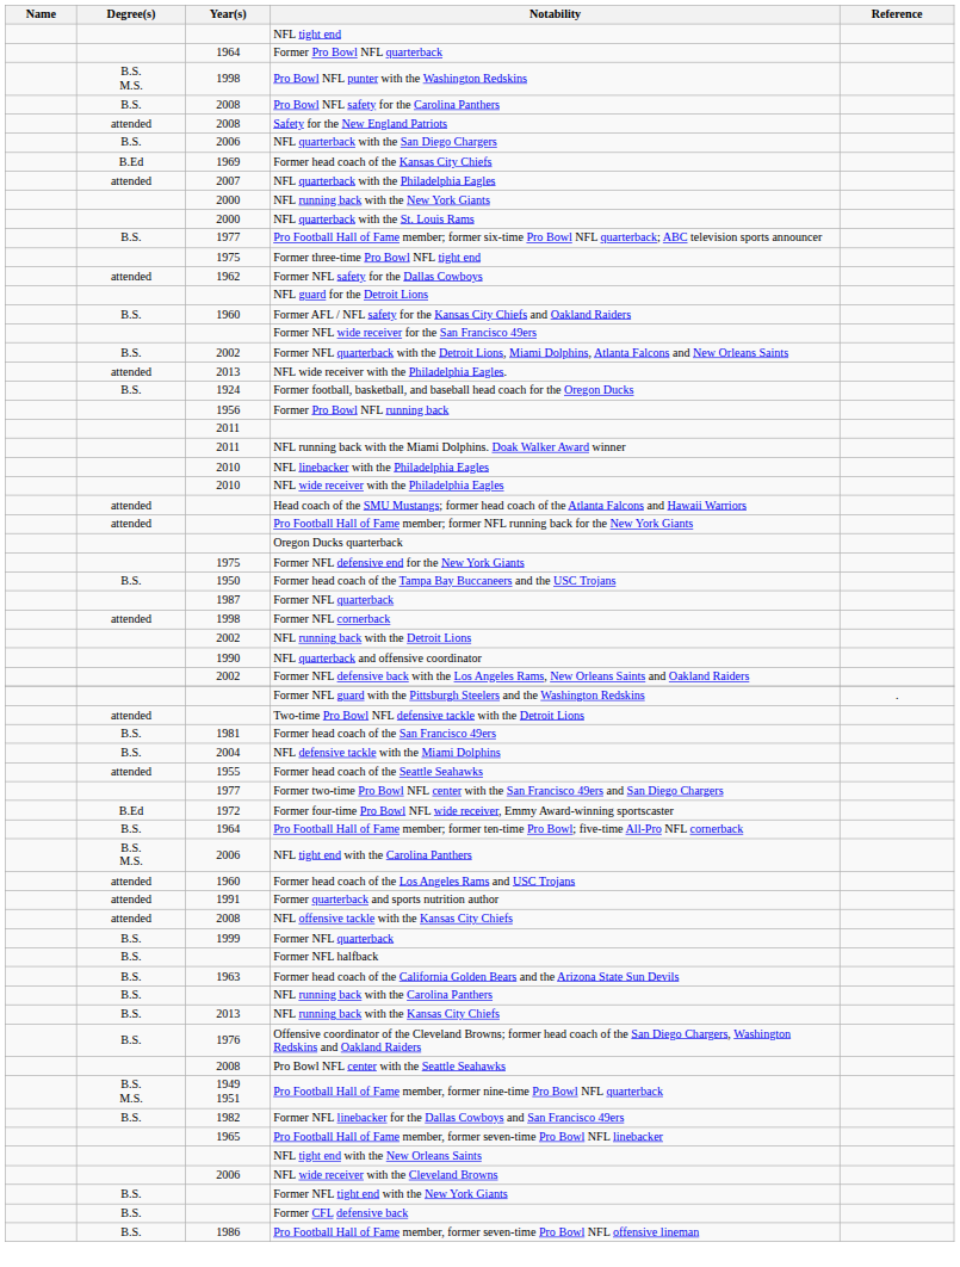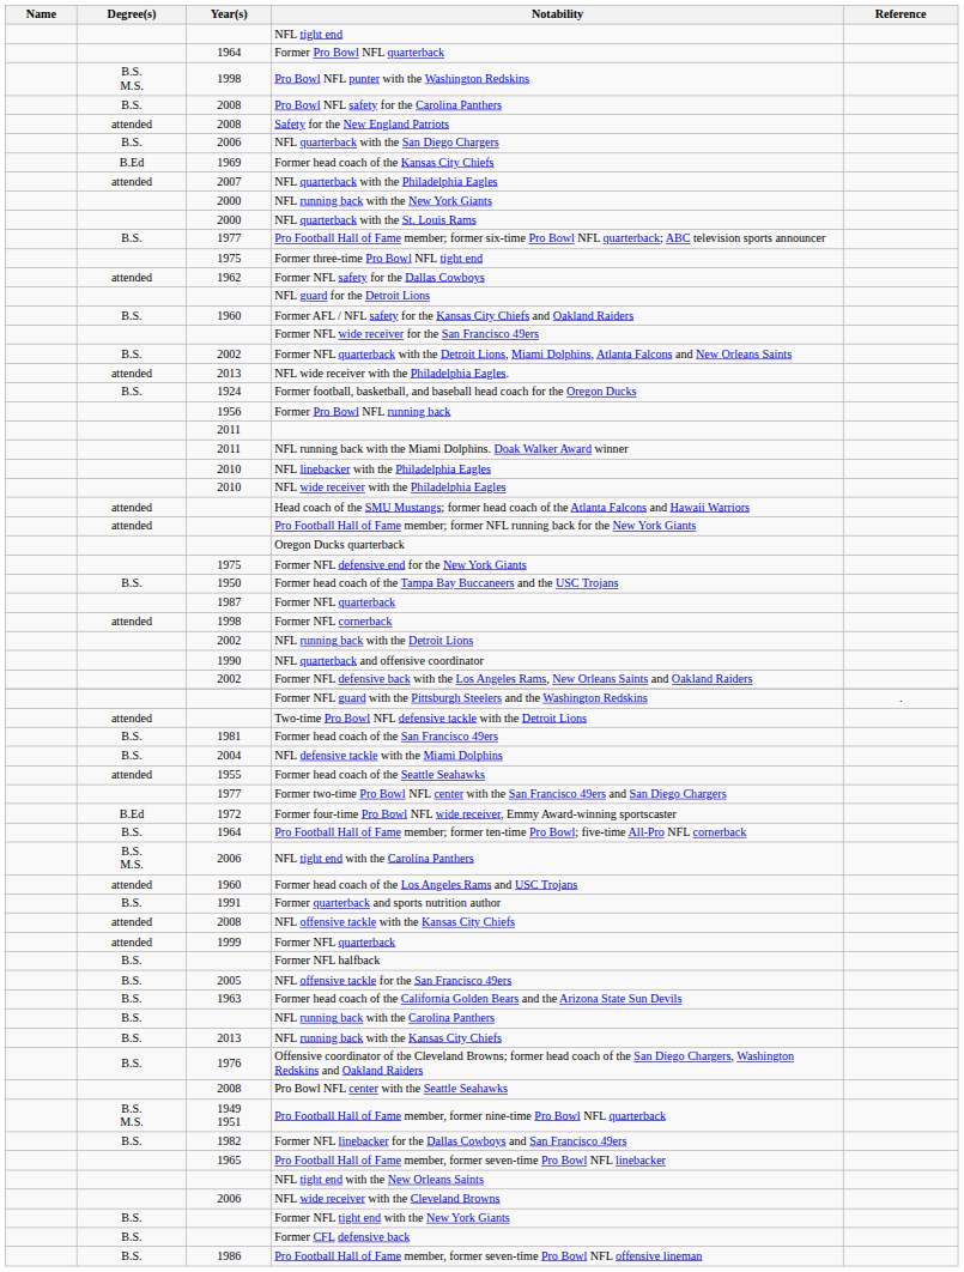 <table class="wikitable sortable" style="width:100%">
 <tr>
 <th width="* ">Name</th>
 <th>Degree(s)</th>
 <th>Year(s)</th>
 <th width="60%" class="unsortable">Notability</th>
 <th width="* " class="unsortable">Reference</th>
 </tr>
 <tr>
 <td></td>
 <td align="center"></td>
 <td align="center"></td>
 <td>NFL <a href='#'>tight end</a></td>
 <td align="center"></td>
 </tr>
 <tr>
 <td></td>
 <td align="center"></td>
 <td align="center">1964</td>
 <td>Former <a href='#'>Pro Bowl</a> NFL <a href='#'>quarterback</a></td>
 <td align="center"></td>
 </tr>
 <tr>
 <td></td>
 <td align="center">B.S.<br>M.S.</td>
 <td align="center">1998</td>
 <td><a href='#'>Pro Bowl</a> NFL <a href='#'>punter</a> with the <a href='#'>Washington Redskins</a></td>
 <td align="center"></td>
 </tr>
 <tr>
 <td></td>
 <td align="center">B.S.</td>
 <td align="center">2008</td>
 <td><a href='#'>Pro Bowl</a> NFL <a href='#'>safety</a> for the <a href='#'>Carolina Panthers</a></td>
 <td align="center"></td>
 </tr>
 <tr>
 <td></td>
 <td align="center">attended</td>
 <td align="center">2008</td>
 <td><a href='#'>Safety</a> for the <a href='#'>New England Patriots</a></td>
 <td align="center"></td>
 </tr>
 <tr>
 <td></td>
 <td align="center">B.S.</td>
 <td align="center">2006</td>
 <td>NFL <a href='#'>quarterback</a> with the <a href='#'>San Diego Chargers</a></td>
 <td align="center"></td>
 </tr>
 <tr>
 <td></td>
 <td align="center">B.Ed</td>
 <td align="center">1969</td>
 <td>Former head coach of the <a href='#'>Kansas City Chiefs</a></td>
 <td align="center"></td>
 </tr>
 <tr>
 <td></td>
 <td align="center">attended</td>
 <td align="center">2007</td>
 <td>NFL <a href='#'>quarterback</a> with the <a href='#'>Philadelphia Eagles</a></td>
 <td align="center"></td>
 </tr>
 <tr>
 <td></td>
 <td align="center"></td>
 <td align="center">2000</td>
 <td>NFL <a href='#'>running back</a> with the <a href='#'>New York Giants</a></td>
 <td align="center"></td>
 </tr>
 <tr>
 <td></td>
 <td align="center"></td>
 <td align="center">2000</td>
 <td>NFL <a href='#'>quarterback</a> with the <a href='#'>St. Louis Rams</a></td>
 <td align="center"></td>
 </tr>
 <tr>
 <td></td>
 <td align="center">B.S.</td>
 <td align="center">1977</td>
 <td><a href='#'>Pro Football Hall of Fame</a> member; former six-time <a href='#'>Pro Bowl</a> NFL <a href='#'>quarterback</a>; <a href='#'>ABC</a> television sports announcer</td>
 <td align="center"></td>
 </tr>
 <tr>
 <td></td>
 <td align="center"></td>
 <td align="center">1975</td>
 <td>Former three-time <a href='#'>Pro Bowl</a> NFL <a href='#'>tight end</a></td>
 <td align="center"></td>
 </tr>
 <tr>
 <td></td>
 <td align="center">attended</td>
 <td align="center">1962</td>
 <td>Former NFL <a href='#'>safety</a> for the <a href='#'>Dallas Cowboys</a></td>
 <td align="center"></td>
 </tr>
 <tr>
 <td></td>
 <td align="center"></td>
 <td align="center"></td>
 <td>NFL <a href='#'>guard</a> for the <a href='#'>Detroit Lions</a></td>
 <td align="center"></td>
 </tr>
 <tr>
 <td></td>
 <td align="center">B.S.</td>
 <td align="center">1960</td>
 <td>Former AFL / NFL <a href='#'>safety</a> for the <a href='#'>Kansas City Chiefs</a> and <a href='#'>Oakland Raiders</a></td>
 <td align="center"></td>
 </tr>
 <tr>
 <td></td>
 <td align="center"></td>
 <td align="center"></td>
 <td>Former NFL <a href='#'>wide receiver</a> for the <a href='#'>San Francisco 49ers</a></td>
 <td align="center"></td>
 </tr>
 <tr>
 <td></td>
 <td align="center">B.S.</td>
 <td align="center">2002</td>
 <td>Former NFL <a href='#'>quarterback</a> with the <a href='#'>Detroit Lions</a>, <a href='#'>Miami Dolphins</a>, <a href='#'>Atlanta Falcons</a> and <a href='#'>New Orleans Saints</a></td>
 <td align="center"></td>
 </tr>
 <tr>
 <td></td>
 <td align="center">attended</td>
 <td align="center">2013</td>
 <td>NFL wide receiver with the <a href='#'>Philadelphia Eagles</a>.</td>
 <td align="center"></td>
 </tr>
 <tr>
 <td></td>
 <td align="center">B.S.</td>
 <td align="center">1924</td>
 <td>Former football, basketball, and baseball head coach for the <a href='#'>Oregon Ducks</a></td>
 <td align="center"></td>
 </tr>
 <tr>
 <td></td>
 <td align="center"></td>
 <td align="center">1956</td>
 <td>Former <a href='#'>Pro Bowl</a> NFL <a href='#'>running back</a></td>
 <td align="center"></td>
 </tr>
 <tr>
 <td></td>
 <td align="center"></td>
 <td align="center">2011</td>
 <td></td>
 <td align="center"></td>
 </tr>
 <tr>
 <td></td>
 <td align="center"></td>
 <td align="center">2011</td>
 <td>NFL running back with the Miami Dolphins. <a href='#'>Doak Walker Award</a> winner</td>
 <td align="center"></td>
 </tr>
 <tr>
 <td></td>
 <td align="center"></td>
 <td align="center">2010</td>
 <td>NFL <a href='#'>linebacker</a> with the <a href='#'>Philadelphia Eagles</a></td>
 <td align="center"></td>
 </tr>
 <tr>
 <td></td>
 <td align="center"></td>
 <td align="center">2010</td>
 <td>NFL <a href='#'>wide receiver</a> with the <a href='#'>Philadelphia Eagles</a></td>
 <td align="center"></td>
 </tr>
 <tr>
 <td></td>
 <td align="center">attended</td>
 <td align="center"></td>
 <td>Head coach of the <a href='#'>SMU Mustangs</a>; former head coach of the <a href='#'>Atlanta Falcons</a> and <a href='#'>Hawaii Warriors</a></td>
 <td align="center"></td>
 </tr>
 <tr>
 <td></td>
 <td align="center">attended</td>
 <td align="center"></td>
 <td><a href='#'>Pro Football Hall of Fame</a> member; former NFL running back for the <a href='#'>New York Giants</a></td>
 <td align="center"></td>
 </tr>
 <tr>
 <td></td>
 <td align="center"></td>
 <td align="center"></td>
 <td>Oregon Ducks quarterback</td>
 <td align="center"></td>
 </tr>
 <tr>
 <td></td>
 <td align="center"></td>
 <td align="center">1975</td>
 <td>Former NFL <a href='#'>defensive end</a> for the <a href='#'>New York Giants</a></td>
 <td align="center"></td>
 </tr>
 <tr>
 <td></td>
 <td align="center">B.S.</td>
 <td align="center">1950</td>
 <td>Former head coach of the <a href='#'>Tampa Bay Buccaneers</a> and the <a href='#'>USC Trojans</a></td>
 <td align="center"></td>
 </tr>
 <tr>
 <td></td>
 <td align="center"></td>
 <td align="center">1987</td>
 <td>Former NFL <a href='#'>quarterback</a></td>
 <td align="center"></td>
 </tr>
 <tr>
 <td></td>
 <td align="center">attended</td>
 <td align="center">1998</td>
 <td>Former NFL <a href='#'>cornerback</a></td>
 <td align="center"></td>
 </tr>
 <tr>
 <td></td>
 <td align="center"></td>
 <td align="center">2002</td>
 <td>NFL <a href='#'>running back</a> with the <a href='#'>Detroit Lions</a></td>
 <td align="center"></td>
 </tr>
 <tr>
 <td></td>
 <td align="center"></td>
 <td align="center">1990</td>
 <td>NFL <a href='#'>quarterback</a> and offensive coordinator</td>
 <td align="center"></td>
 </tr>
 <tr>
 <td></td>
 <td align="center"></td>
 <td align="center">2002</td>
 <td>Former NFL <a href='#'>defensive back</a> with the <a href='#'>Los Angeles Rams</a>, <a href='#'>New Orleans Saints</a> and <a href='#'>Oakland Raiders</a></td>
 <td align="center"></td>
 </tr>
 <tr>
 </tr>
 <tr>
 <td></td>
 <td align="center"></td>
 <td align="center"></td>
 <td>Former NFL <a href='#'>guard</a> with the <a href='#'>Pittsburgh Steelers</a> and the <a href='#'>Washington Redskins</a></td>
 <td align="center">.</td>
 </tr>
 <tr>
 <td></td>
 <td align="center">attended</td>
 <td align="center"></td>
 <td>Two-time <a href='#'>Pro Bowl</a> NFL <a href='#'>defensive tackle</a> with the <a href='#'>Detroit Lions</a></td>
 <td align="center"></td>
 </tr>
 <tr>
 <td></td>
 <td align="center">B.S.</td>
 <td align="center">1981</td>
 <td>Former head coach of the <a href='#'>San Francisco 49ers</a></td>
 <td align="center"></td>
 </tr>
 <tr>
 <td></td>
 <td align="center">B.S.</td>
 <td align="center">2004</td>
 <td>NFL <a href='#'>defensive tackle</a> with the <a href='#'>Miami Dolphins</a></td>
 <td align="center"></td>
 </tr>
 <tr>
 <td></td>
 <td align="center">attended</td>
 <td align="center">1955</td>
 <td>Former head coach of the <a href='#'>Seattle Seahawks</a></td>
 <td align="center"></td>
 </tr>
 <tr>
 <td></td>
 <td align="center"></td>
 <td align="center">1977</td>
 <td>Former two-time <a href='#'>Pro Bowl</a> NFL <a href='#'>center</a> with the <a href='#'>San Francisco 49ers</a> and <a href='#'>San Diego Chargers</a></td>
 <td align="center"></td>
 </tr>
 <tr>
 <td></td>
 <td align="center">B.Ed</td>
 <td align="center">1972</td>
 <td>Former four-time <a href='#'>Pro Bowl</a> NFL <a href='#'>wide receiver</a>, Emmy Award-winning sportscaster</td>
 <td align="center"></td>
 </tr>
 <tr>
 <td></td>
 <td align="center">B.S.</td>
 <td align="center">1964</td>
 <td><a href='#'>Pro Football Hall of Fame</a> member; former ten-time <a href='#'>Pro Bowl</a>; five-time <a href='#'>All-Pro</a> NFL <a href='#'>cornerback</a></td>
 <td align="center"></td>
 </tr>
 <tr>
 <td></td>
 <td align="center">B.S.<br>M.S.</td>
 <td align="center">2006</td>
 <td>NFL <a href='#'>tight end</a> with the <a href='#'>Carolina Panthers</a></td>
 <td align="center"></td>
 </tr>
 <tr>
 <td></td>
 <td align="center">attended</td>
 <td align="center">1960</td>
 <td>Former head coach of the <a href='#'>Los Angeles Rams</a> and <a href='#'>USC Trojans</a></td>
 <td align="center"></td>
 </tr>
 <tr>
 <td></td>
-<td align="center">attended</td>
+<td align="center">B.S.</td>
 <td align="center">1991</td>
 <td>Former <a href='#'>quarterback</a> and sports nutrition author</td>
 <td align="center"></td>
 </tr>
 <tr>
 <td></td>
 <td align="center">attended</td>
 <td align="center">2008</td>
 <td>NFL <a href='#'>offensive tackle</a> with the <a href='#'>Kansas City Chiefs</a></td>
 <td align="center"></td>
 </tr>
 <tr>
 <td></td>
-<td align="center">B.S.</td>
+<td align="center">attended</td>
 <td align="center">1999</td>
 <td>Former NFL <a href='#'>quarterback</a></td>
 <td align="center"></td>
 </tr>
 <tr>
 <td></td>
 <td align="center">B.S.</td>
 <td align="center"></td>
 <td>Former NFL halfback</td>
+<td align="center"></td>
+</tr>
+<tr>
+<td></td>
+<td align="center">B.S.</td>
+<td align="center">2005</td>
+<td>NFL <a href='#'>offensive tackle</a> for the <a href='#'>San Francisco 49ers</a></td>
 <td align="center"></td>
 </tr>
 <tr>
 <td></td>
 <td align="center">B.S.</td>
 <td align="center">1963</td>
 <td>Former head coach of the <a href='#'>California Golden Bears</a> and the <a href='#'>Arizona State Sun Devils</a></td>
 <td align="center"></td>
 </tr>
 <tr>
 <td></td>
 <td align="center">B.S.</td>
 <td align="center"></td>
 <td>NFL <a href='#'>running back</a> with the <a href='#'>Carolina Panthers</a></td>
 <td align="center"></td>
 </tr>
 <tr>
 <td></td>
 <td align="center">B.S.</td>
 <td align="center">2013</td>
 <td>NFL <a href='#'>running back</a> with the <a href='#'>Kansas City Chiefs</a></td>
 <td align="center"></td>
 </tr>
 <tr>
 <td></td>
 <td align="center">B.S.</td>
 <td align="center">1976</td>
 <td>Offensive coordinator of the Cleveland Browns; former head coach of the <a href='#'>San Diego Chargers</a>, <a href='#'>Washington Redskins</a> and <a href='#'>Oakland Raiders</a></td>
 <td align="center"></td>
 </tr>
 <tr>
 <td></td>
 <td align="center"></td>
 <td align="center">2008</td>
 <td>Pro Bowl NFL <a href='#'>center</a> with the <a href='#'>Seattle Seahawks</a></td>
 <td align="center"></td>
 </tr>
 <tr>
 <td></td>
 <td align="center">B.S.<br>M.S.</td>
 <td align="center">1949<br>1951</td>
 <td><a href='#'>Pro Football Hall of Fame</a> member, former nine-time <a href='#'>Pro Bowl</a> NFL <a href='#'>quarterback</a></td>
 <td align="center"></td>
 </tr>
 <tr>
 <td></td>
 <td align="center">B.S.</td>
 <td align="center">1982</td>
 <td>Former NFL <a href='#'>linebacker</a> for the <a href='#'>Dallas Cowboys</a> and <a href='#'>San Francisco 49ers</a></td>
 <td align="center"></td>
 </tr>
 <tr>
 <td></td>
 <td align="center"></td>
 <td align="center">1965</td>
 <td><a href='#'>Pro Football Hall of Fame</a> member, former seven-time <a href='#'>Pro Bowl</a> NFL <a href='#'>linebacker</a></td>
 <td align="center"></td>
 </tr>
 <tr>
 <td></td>
 <td align="center"></td>
 <td align="center"></td>
 <td>NFL <a href='#'>tight end</a> with the <a href='#'>New Orleans Saints</a></td>
 <td align="center"></td>
 </tr>
 <tr>
 <td></td>
 <td align="center"></td>
 <td align="center">2006</td>
 <td>NFL <a href='#'>wide receiver</a> with the <a href='#'>Cleveland Browns</a></td>
 <td align="center"></td>
 </tr>
 <tr>
 <td></td>
 <td align="center">B.S.</td>
 <td align="center"></td>
 <td>Former NFL <a href='#'>tight end</a> with the <a href='#'>New York Giants</a></td>
 <td align="center"></td>
 </tr>
 <tr>
 <td></td>
 <td align="center">B.S.</td>
 <td align="center"></td>
 <td>Former <a href='#'>CFL</a> <a href='#'>defensive back</a></td>
 <td align="center"></td>
 </tr>
 <tr>
 <td></td>
 <td align="center">B.S.</td>
 <td align="center">1986</td>
 <td><a href='#'>Pro Football Hall of Fame</a> member, former seven-time <a href='#'>Pro Bowl</a> NFL <a href='#'>offensive lineman</a></td>
 <td align="center"></td>
 </tr>
 </table>
